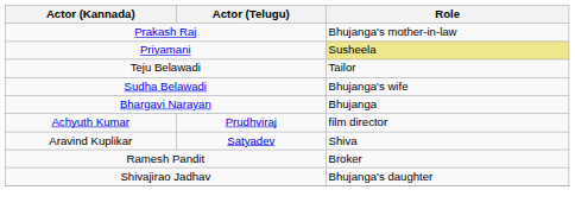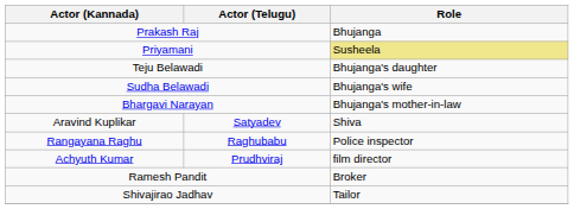 <table class="wikitable" style="width:50%;">
 <tr>
 <th>Actor (Kannada)</th>
 <th>Actor (Telugu)</th>
 <th>Role</th>
 </tr>
 <tr>
 <td colspan="2" style="text-align:center;"><a href='#'>Prakash Raj</a></td>
-<td>Bhujanga's mother-in-law</td>
+<td>Bhujanga</td>
 </tr>
 <tr>
 <td colspan="2" style="text-align:center;"><a href='#'>Priyamani</a></td>
 <td style="background: khaki;">Susheela</td>
 </tr>
 <tr>
 <td colspan="2" style="text-align:center;">Teju Belawadi</td>
-<td>Tailor</td>
+<td>Bhujanga's daughter</td>
 </tr>
 <tr>
 <td colspan="2" style="text-align:center;"><a href='#'>Sudha Belawadi</a></td>
 <td>Bhujanga's wife</td>
 </tr>
 <tr>
 <td colspan="2" style="text-align:center;"><a href='#'>Bhargavi Narayan</a></td>
-<td>Bhujanga</td>
+<td>Bhujanga's mother-in-law</td>
+</tr>
+<tr>
+<td style="text-align:center;">Aravind Kuplikar</td>
+<td style="text-align:center;"><a href='#'>Satyadev</a></td>
+<td>Shiva</td>
+</tr>
+<tr>
+<td style="text-align:center;"><a href='#'>Rangayana Raghu</a></td>
+<td style="text-align:center;"><a href='#'>Raghubabu</a></td>
+<td>Police inspector</td>
 </tr>
 <tr>
 <td style="text-align:center;"><a href='#'>Achyuth Kumar</a></td>
 <td style="text-align:center;"><a href='#'>Prudhviraj</a></td>
 <td>film director</td>
 </tr>
 <tr>
-<td style="text-align:center;">Aravind Kuplikar</td>
-<td style="text-align:center;"><a href='#'>Satyadev</a></td>
-<td>Shiva</td>
-</tr>
-<tr>
 <td colspan="2" style="text-align:center;">Ramesh Pandit</td>
 <td>Broker</td>
 </tr>
 <tr>
 <td colspan="2" style="text-align:center;">Shivajirao Jadhav</td>
-<td>Bhujanga's daughter</td>
+<td>Tailor</td>
 </tr>
 <tr>
 </tr>
 </table>
